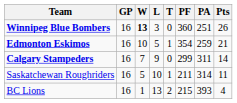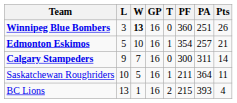 <table class="wikitable" valign="top">
 <tr>
 <th>Team</th>
+<th>L</th>
+<th>W</th>
 <th>GP</th>
-<th>W</th>
-<th>L</th>
 <th>T</th>
 <th>PF</th>
 <th>PA</th>
 <th>Pts</th>
 </tr>
 <tr align="center">
 <td align="left"><strong><a href='#'>Winnipeg Blue Bombers</a></strong></td>
+<td>3</td>
+<td><strong>13</strong></td>
 <td>16</td>
-<td><strong>13</strong></td>
-<td>3</td>
 <td>0</td>
 <td>360</td>
 <td>251</td>
 <td>26</td>
 </tr>
 <tr align="center">
 <td align="left"><strong><a href='#'>Edmonton Eskimos</a></strong></td>
+<td>5</td>
+<td>10</td>
 <td>16</td>
-<td>10</td>
-<td>5</td>
 <td>1</td>
 <td>354</td>
-<td>259</td>
+<td>257</td>
 <td>21</td>
 </tr>
 <tr align="center">
 <td align="left"><strong><a href='#'>Calgary Stampeders</a></strong></td>
+<td>9</td>
+<td>7</td>
 <td>16</td>
-<td>7</td>
-<td>9</td>
 <td>0</td>
-<td>299</td>
+<td>300</td>
 <td>311</td>
 <td>14</td>
 </tr>
 <tr align="center">
 <td align="left"><a href='#'>Saskatchewan Roughriders</a></td>
+<td>10</td>
+<td>5</td>
 <td>16</td>
-<td>5</td>
-<td>10</td>
 <td>1</td>
 <td>211</td>
-<td>314</td>
+<td>364</td>
 <td>11</td>
 </tr>
 <tr align="center">
 <td align="left"><a href='#'>BC Lions</a></td>
+<td>13</td>
+<td>1</td>
 <td>16</td>
-<td>1</td>
-<td>13</td>
 <td>2</td>
 <td>215</td>
 <td>393</td>
 <td>4</td>
 </tr>
 </table>
